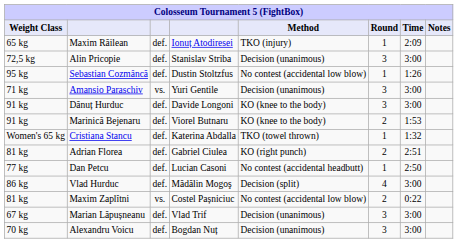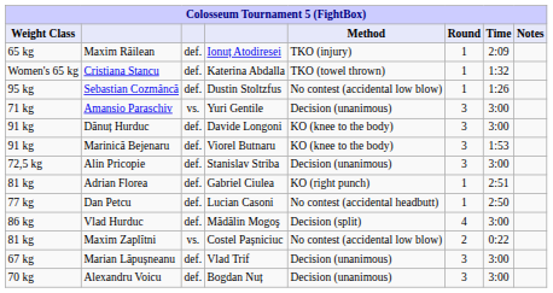 <table class="wikitable" style="font-size: 80%;">
 <tr>
 <th colspan="8" style="background-color: #ccf; color: #000080; text-align: center;"><strong>Colosseum Tournament 5 (FightBox)</strong></th>
 </tr>
 <tr>
 <th colspan="1" style="background-color: #E6E8FA; color: #000000; text-align: center;">Weight Class</th>
 <th colspan="1" style="background-color: #E6E8FA; color: #000000; text-align: center;"></th>
 <th colspan="1" style="background-color: #E6E8FA; color: #000000; text-align: center;"></th>
 <th colspan="1" style="background-color: #E6E8FA; color: #000000; text-align: center;"></th>
 <th colspan="1" style="background-color: #E6E8FA; color: #000000; text-align: center;">Method</th>
 <th colspan="1" style="background-color: #E6E8FA; color: #000000; text-align: center;">Round</th>
 <th colspan="1" style="background-color: #E6E8FA; color: #000000; text-align: center;">Time</th>
 <th colspan="1" style="background-color: #E6E8FA; color: #000000; text-align: center;">Notes</th>
 </tr>
 <tr>
 <td>65 kg</td>
 <td> Maxim Răilean</td>
 <td align=center>def.</td>
 <td> <a href='#'>Ionuț Atodiresei</a></td>
 <td>TKO (injury)</td>
 <td align=center>1</td>
 <td align=center>2:09</td>
 <td></td>
 </tr>
 <tr>
-<td>72,5 kg</td>
-<td> Alin Pricopie</td>
+<td>Women's 65 kg</td>
+<td> <a href='#'>Cristiana Stancu</a></td>
 <td align=center>def.</td>
-<td> Stanislav Striba</td>
-<td>Decision (unanimous)</td>
-<td align=center>3</td>
-<td align=center>3:00</td>
+<td> Katerina Abdalla</td>
+<td>TKO (towel thrown)</td>
+<td align=center>1</td>
+<td align=center>1:32</td>
 <td></td>
 </tr>
 <tr>
 <td>95 kg</td>
 <td> <a href='#'>Sebastian Cozmâncă</a></td>
 <td align=center>def.</td>
 <td> Dustin Stoltzfus</td>
 <td>No contest (accidental low blow)</td>
 <td align=center>1</td>
 <td align=center>1:26</td>
 <td></td>
 </tr>
 <tr>
 <td>71 kg</td>
 <td> <a href='#'>Amansio Paraschiv</a></td>
 <td align=center>vs.</td>
 <td> Yuri Gentile</td>
 <td>Decision (unanimous)</td>
 <td align=center>3</td>
 <td align=center>3:00</td>
 <td></td>
 </tr>
 <tr>
 <td>91 kg</td>
 <td> Dănuț Hurduc</td>
 <td align=center>def.</td>
 <td> Davide Longoni</td>
 <td>KO (knee to the body)</td>
 <td align=center>3</td>
 <td align=center>3:00</td>
 <td></td>
 </tr>
 <tr>
 <td>91 kg</td>
 <td> Marinică Bejenaru</td>
 <td align=center>def.</td>
 <td> Viorel Butnaru</td>
 <td>KO (knee to the body)</td>
-<td align=center>2</td>
+<td align=center>3</td>
 <td align=center>1:53</td>
 <td></td>
 </tr>
 <tr>
-<td>Women's 65 kg</td>
-<td> <a href='#'>Cristiana Stancu</a></td>
+<td>72,5 kg</td>
+<td> Alin Pricopie</td>
 <td align=center>def.</td>
-<td> Katerina Abdalla</td>
-<td>TKO (towel thrown)</td>
-<td align=center>1</td>
-<td align=center>1:32</td>
+<td> Stanislav Striba</td>
+<td>Decision (unanimous)</td>
+<td align=center>3</td>
+<td align=center>3:00</td>
 <td></td>
 </tr>
 <tr>
 <td>81 kg</td>
 <td> Adrian Florea</td>
 <td align=center>def.</td>
 <td> Gabriel Ciulea</td>
 <td>KO (right punch)</td>
-<td align=center>2</td>
+<td align=center>1</td>
 <td align=center>2:51</td>
 <td></td>
 </tr>
 <tr>
 <td>77 kg</td>
 <td> Dan Petcu</td>
 <td align=center>def.</td>
 <td> Lucian Casoni</td>
 <td>No contest (accidental headbutt)</td>
 <td align=center>1</td>
 <td align=center>2:50</td>
 <td></td>
 </tr>
 <tr>
 <td>86 kg</td>
 <td> Vlad Hurduc</td>
 <td align=center>def.</td>
 <td> Mădălin Mogoş</td>
 <td>Decision (split)</td>
 <td align=center>4</td>
 <td align=center>3:00</td>
 <td></td>
 </tr>
 <tr>
 <td>81 kg</td>
 <td> Maxim Zaplîtni</td>
 <td align=center>vs.</td>
 <td> Costel Pașniciuc</td>
 <td>No contest (accidental low blow)</td>
 <td align=center>2</td>
 <td align=center>0:22</td>
 <td></td>
 </tr>
 <tr>
 <td>67 kg</td>
 <td> Marian Lăpușneanu</td>
 <td align=center>def.</td>
 <td> Vlad Trif</td>
 <td>Decision (unanimous)</td>
 <td align=center>3</td>
 <td align=center>3:00</td>
 <td></td>
 </tr>
 <tr>
 <td>70 kg</td>
 <td> Alexandru Voicu</td>
 <td align=center>def.</td>
 <td> Bogdan Nuț</td>
 <td>Decision (unanimous)</td>
 <td align=center>3</td>
 <td align=center>3:00</td>
 <td></td>
 </tr>
 </table>
